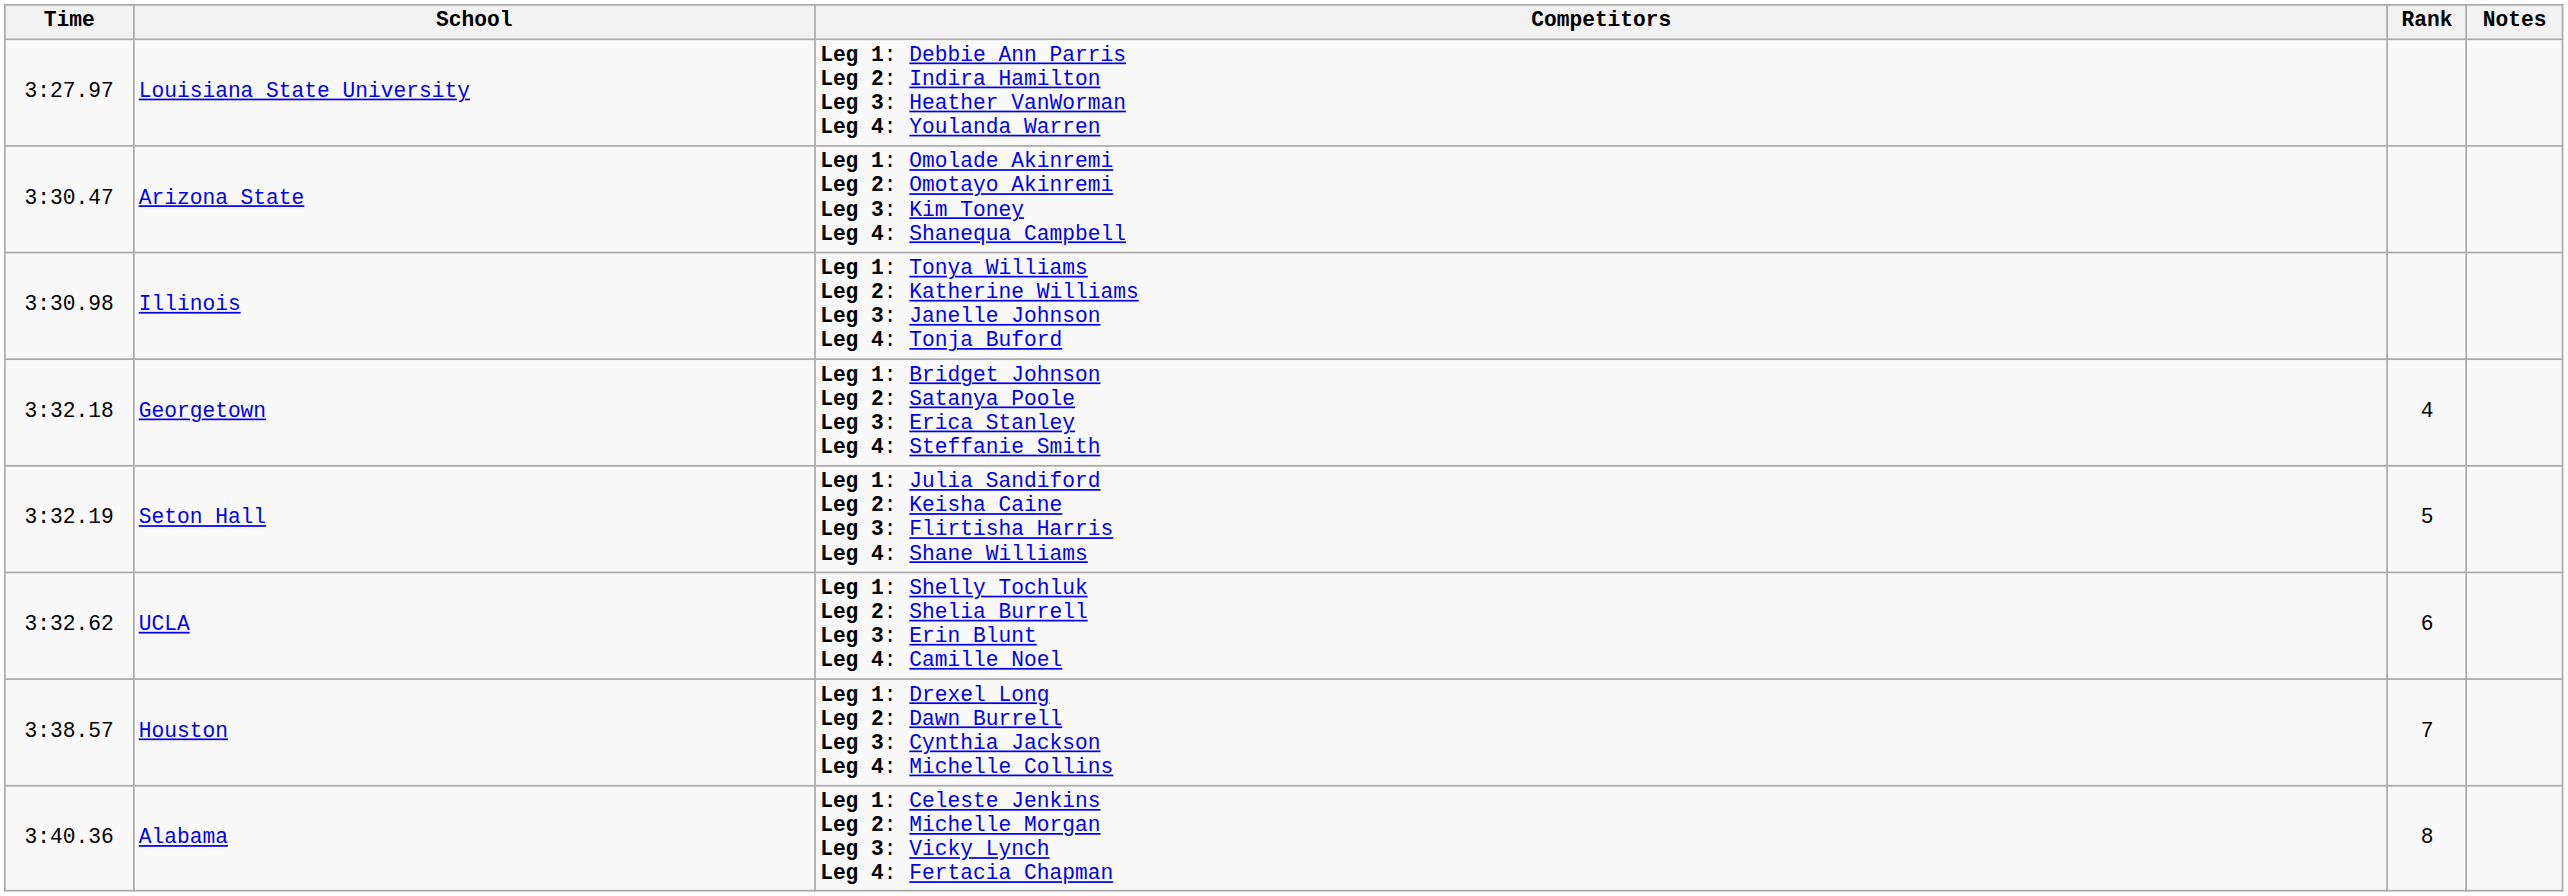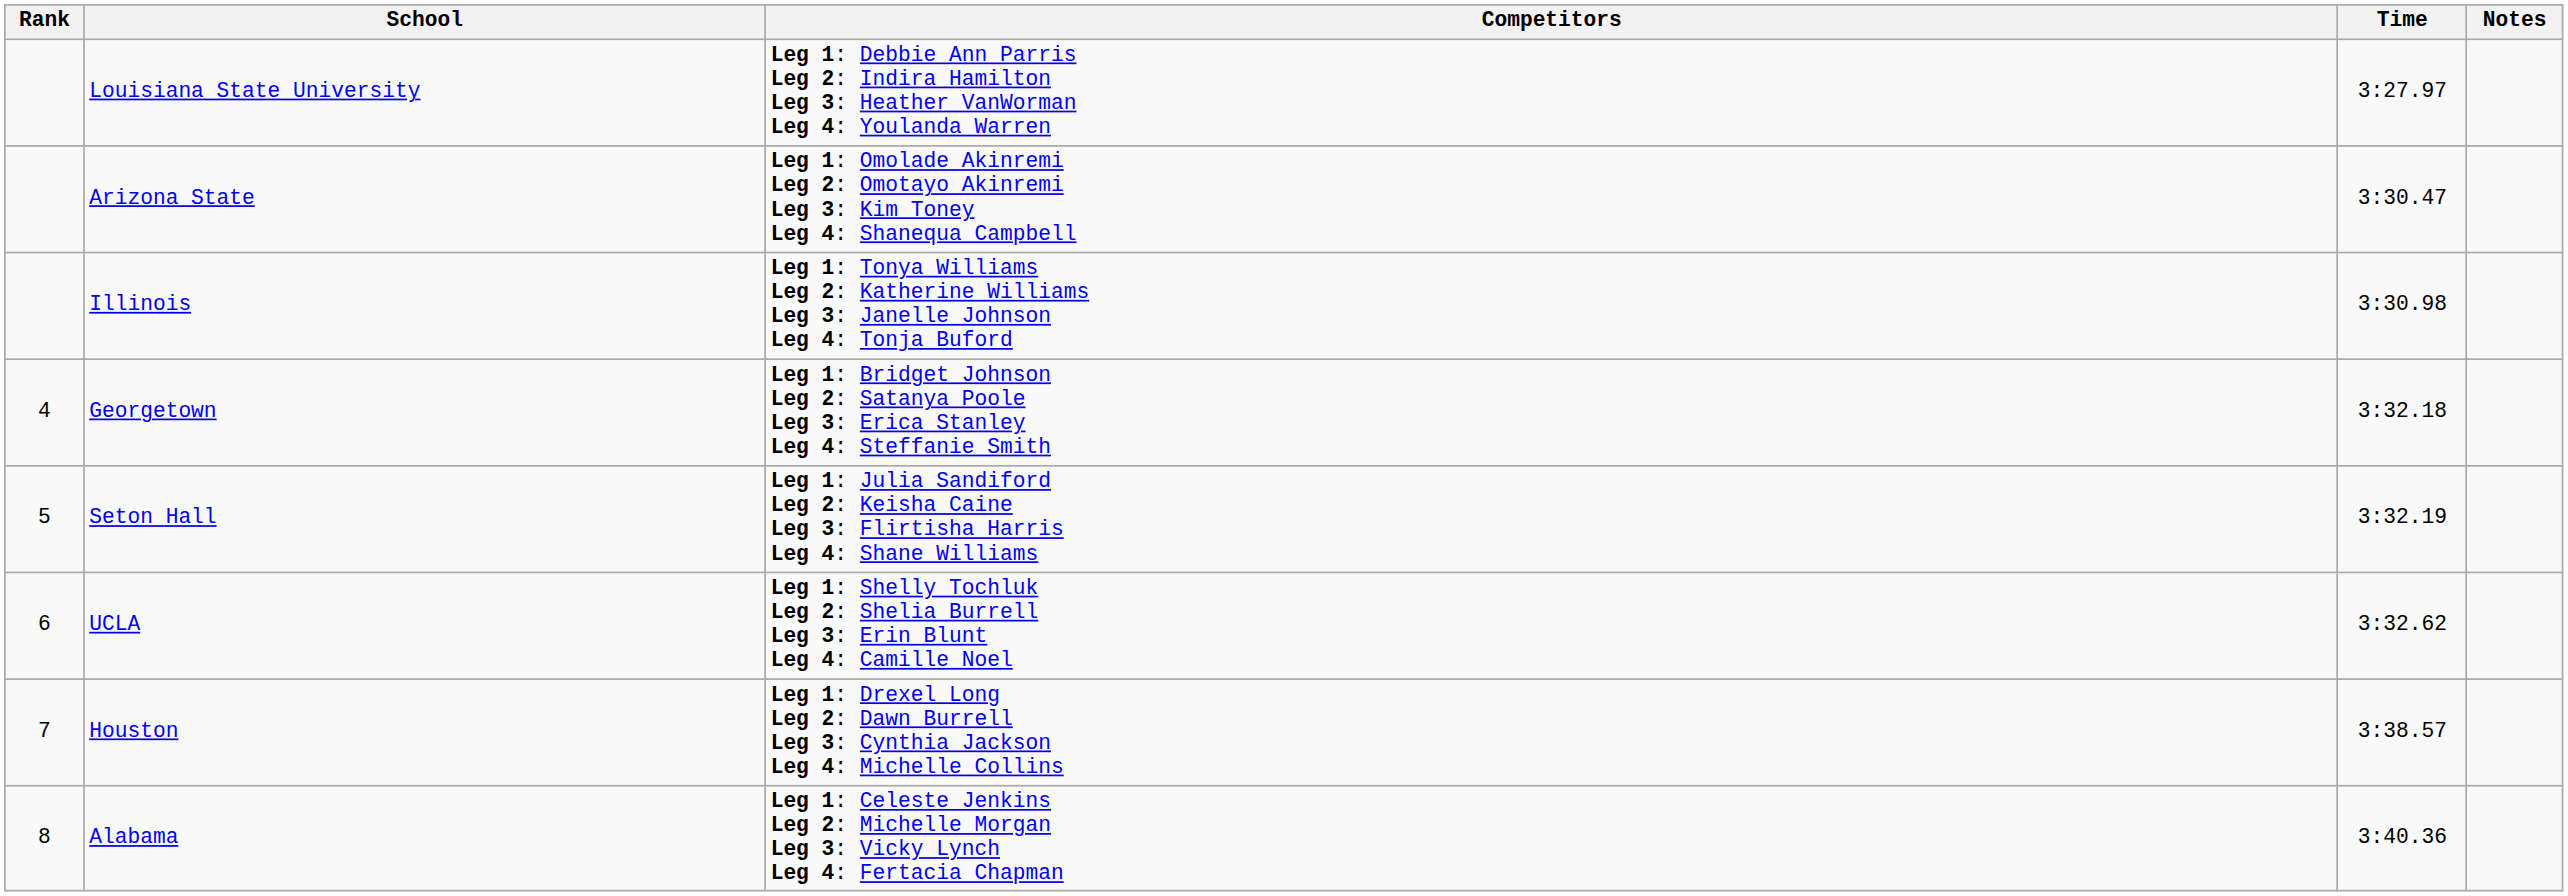 <table class="wikitable sortable" width=75% style="text-align:center; font-size:95%">
 <tr>
-<th width=15>Time</th>
+<th width=15>Rank</th>
 <th width=300>School</th>
 <th width=700>Competitors</th>
-<th width=15>Rank</th>
+<th width=15>Time</th>
 <th width=15>Notes</th>
 </tr>
 <tr>
-<td>3:27.97</td>
+<td></td>
 <td align=left><a href='#'>Louisiana State University</a></td>
 <td align=left><strong>Leg 1</strong>: <a href='#'>Debbie Ann Parris</a>  <br> <strong>Leg 2</strong>: <a href='#'>Indira Hamilton</a> <br> <strong>Leg 3</strong>: <a href='#'>Heather VanWorman</a> <br> <strong>Leg 4</strong>: <a href='#'>Youlanda Warren</a></td>
-<td></td>
+<td>3:27.97</td>
 <td></td>
 </tr>
 <tr>
-<td>3:30.47</td>
+<td></td>
 <td align=left><a href='#'>Arizona State</a></td>
 <td align=left><strong>Leg 1</strong>: <a href='#'>Omolade Akinremi</a>  <br> <strong>Leg 2</strong>: <a href='#'>Omotayo Akinremi</a>  <br> <strong>Leg 3</strong>: <a href='#'>Kim Toney</a> <br> <strong>Leg 4</strong>: <a href='#'>Shanequa Campbell</a></td>
-<td></td>
+<td>3:30.47</td>
 <td></td>
 </tr>
 <tr>
-<td>3:30.98</td>
+<td></td>
 <td align=left><a href='#'>Illinois</a></td>
 <td align=left><strong>Leg 1</strong>: <a href='#'>Tonya Williams</a> <br> <strong>Leg 2</strong>: <a href='#'>Katherine Williams</a> <br> <strong>Leg 3</strong>: <a href='#'>Janelle Johnson</a> <br> <strong>Leg 4</strong>: <a href='#'>Tonja Buford</a></td>
-<td></td>
+<td>3:30.98</td>
 <td></td>
 </tr>
 <tr>
-<td>3:32.18</td>
+<td>4</td>
 <td align=left><a href='#'>Georgetown</a></td>
 <td align=left><strong>Leg 1</strong>: <a href='#'>Bridget Johnson</a> <br> <strong>Leg 2</strong>: <a href='#'>Satanya Poole</a> <br> <strong>Leg 3</strong>: <a href='#'>Erica Stanley</a> <br> <strong>Leg 4</strong>: <a href='#'>Steffanie Smith</a></td>
-<td>4</td>
+<td>3:32.18</td>
 <td></td>
 </tr>
 <tr>
-<td>3:32.19</td>
+<td>5</td>
 <td align=left><a href='#'>Seton Hall</a></td>
 <td align=left><strong>Leg 1</strong>: <a href='#'>Julia Sandiford</a>  <br> <strong>Leg 2</strong>: <a href='#'>Keisha Caine</a> <br> <strong>Leg 3</strong>: <a href='#'>Flirtisha Harris</a> <br> <strong>Leg 4</strong>: <a href='#'>Shane Williams</a></td>
-<td>5</td>
+<td>3:32.19</td>
 <td></td>
 </tr>
 <tr>
-<td>3:32.62</td>
+<td>6</td>
 <td align=left><a href='#'>UCLA</a></td>
 <td align=left><strong>Leg 1</strong>: <a href='#'>Shelly Tochluk</a> <br> <strong>Leg 2</strong>: <a href='#'>Shelia Burrell</a> <br> <strong>Leg 3</strong>: <a href='#'>Erin Blunt</a> <br> <strong>Leg 4</strong>: <a href='#'>Camille Noel</a> </td>
-<td>6</td>
+<td>3:32.62</td>
 <td></td>
 </tr>
 <tr>
-<td>3:38.57</td>
+<td>7</td>
 <td align=left><a href='#'>Houston</a></td>
 <td align=left><strong>Leg 1</strong>: <a href='#'>Drexel Long</a> <br> <strong>Leg 2</strong>: <a href='#'>Dawn Burrell</a> <br> <strong>Leg 3</strong>: <a href='#'>Cynthia Jackson</a> <br> <strong>Leg 4</strong>: <a href='#'>Michelle Collins</a></td>
-<td>7</td>
+<td>3:38.57</td>
 <td></td>
 </tr>
 <tr>
-<td>3:40.36</td>
+<td>8</td>
 <td align=left><a href='#'>Alabama</a></td>
 <td align=left><strong>Leg 1</strong>: <a href='#'>Celeste Jenkins</a>  <br> <strong>Leg 2</strong>: <a href='#'>Michelle Morgan</a>  <br> <strong>Leg 3</strong>: <a href='#'>Vicky Lynch</a>  <br> <strong>Leg 4</strong>: <a href='#'>Fertacia Chapman</a></td>
-<td>8</td>
+<td>3:40.36</td>
 <td></td>
 </tr>
 </table>
